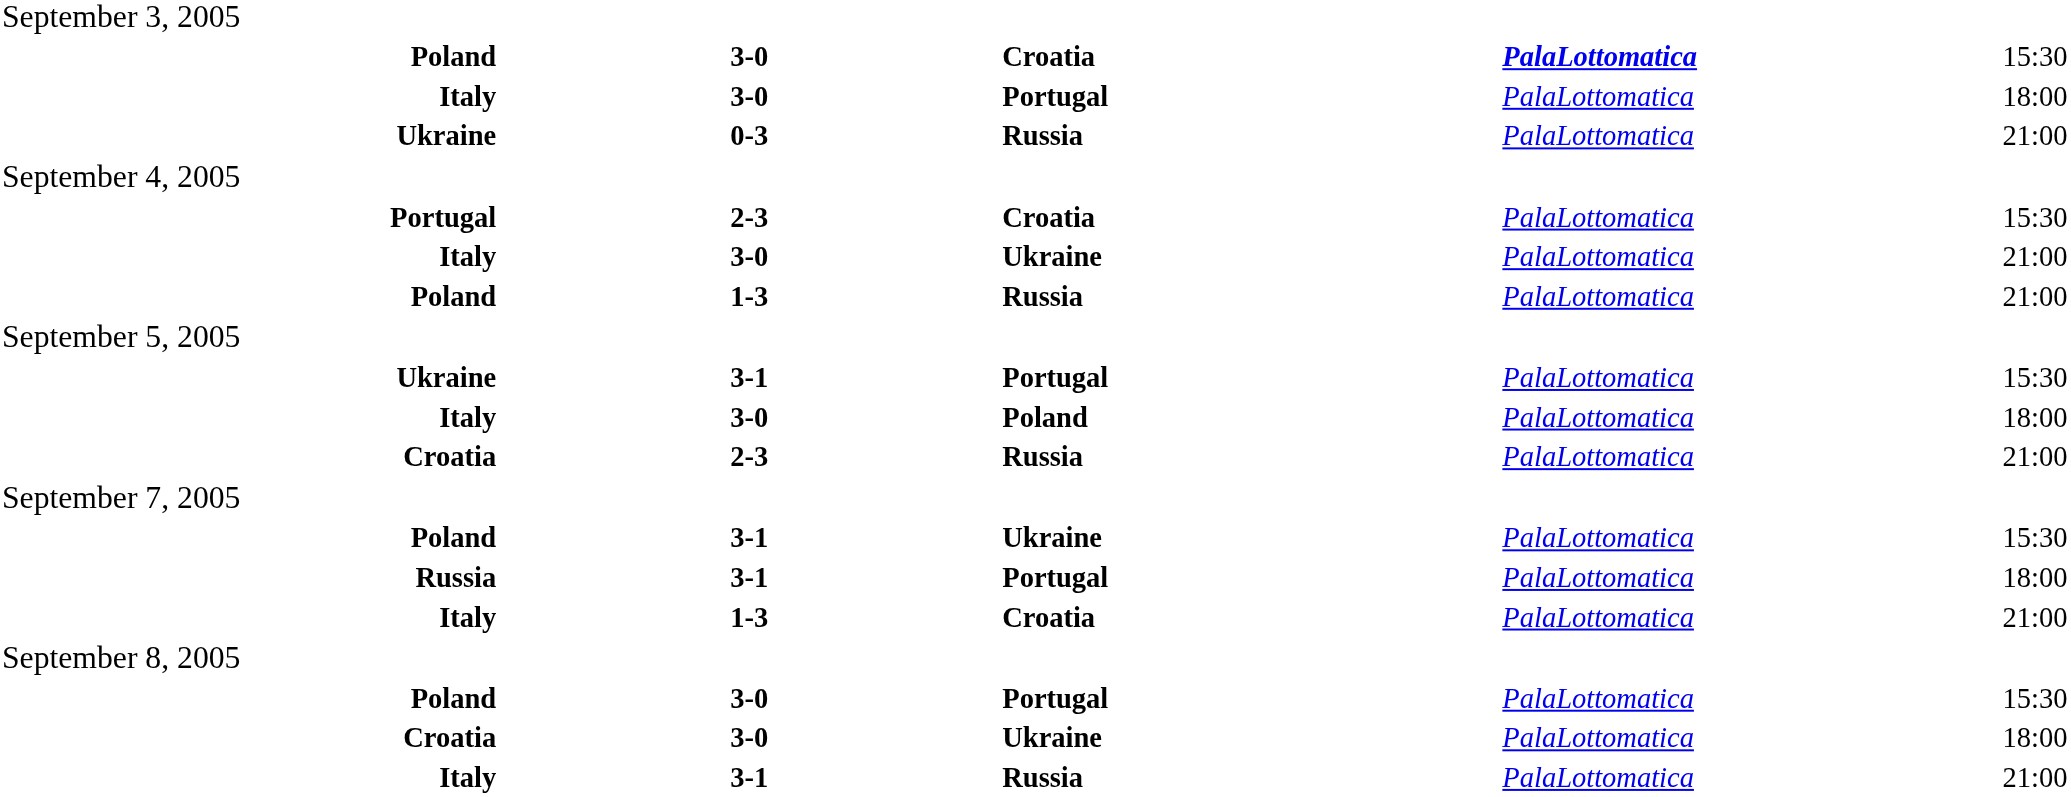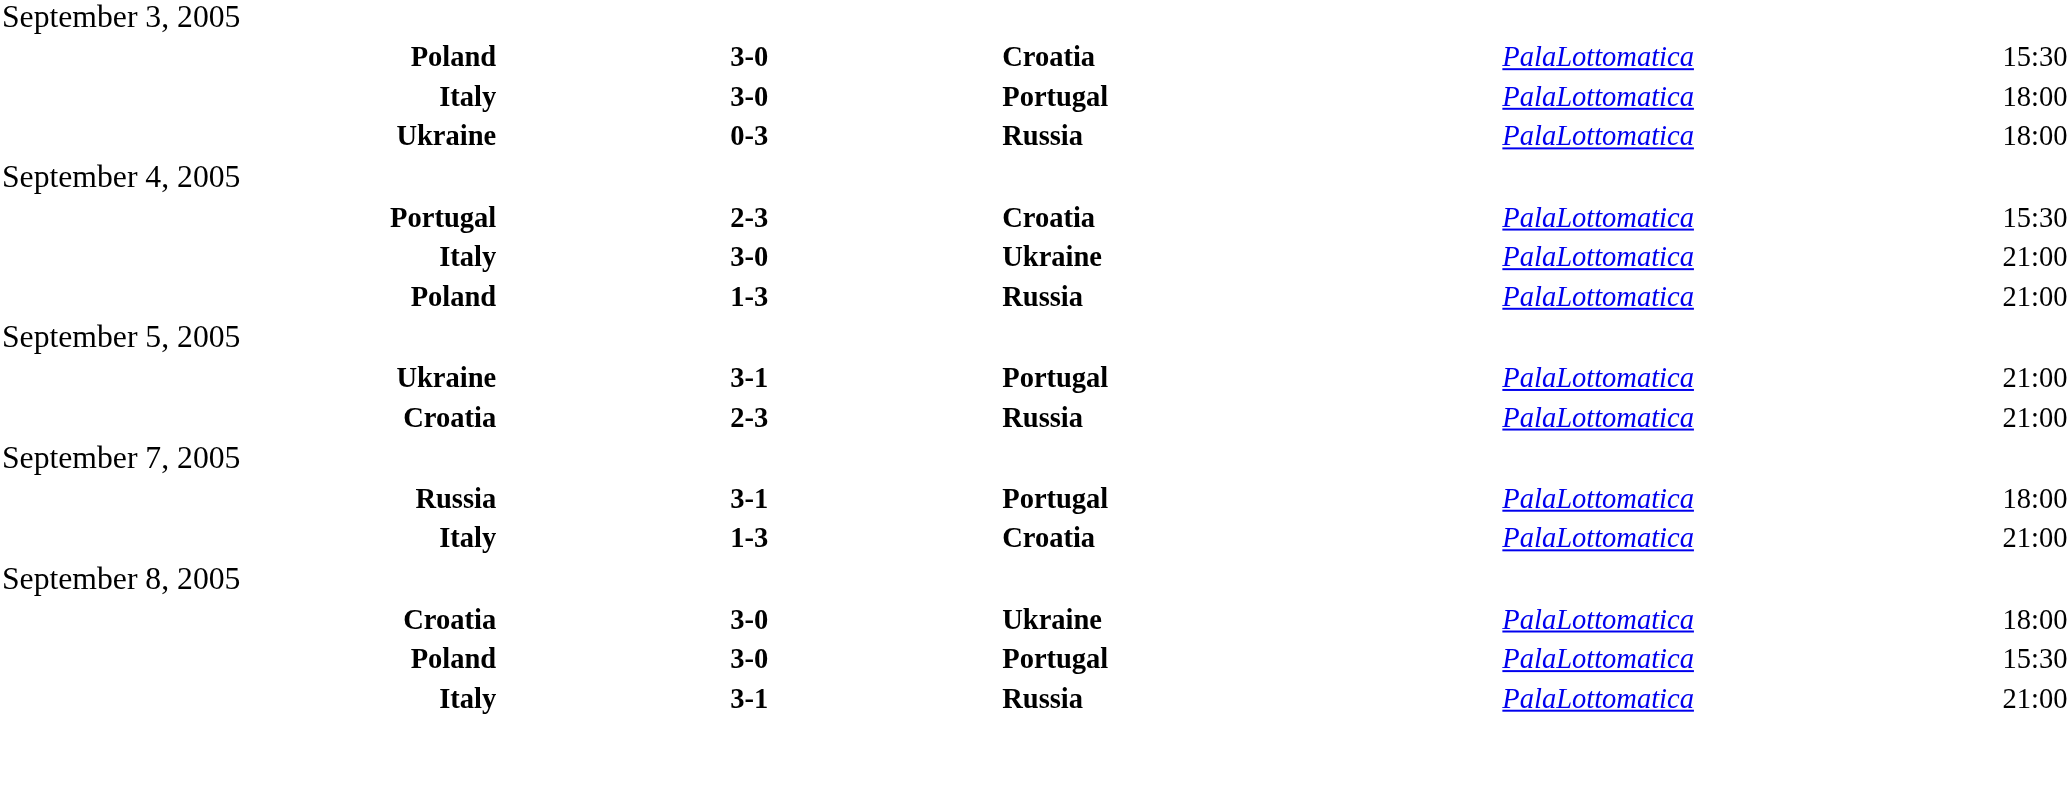 <table width=100% cellspacing=1>
 <tr>
 <th width=20%></th>
 <th width=20%></th>
 <th width=20%></th>
 <th width=20%></th>
 <th width=20%></th>
 </tr>
 <tr>
 <td>September 3, 2005</td>
 </tr>
 <tr style=font-size:90%>
 <td align=right><strong>Poland</strong></td>
 <td align=center><strong>3-0</strong></td>
 <td><strong>Croatia</strong></td>
-<td><strong><em><a href='#'>PalaLottomatica</a></em></strong></td>
+<td><em><a href='#'>PalaLottomatica</a></em></td>
 <td>15:30</td>
 </tr>
 <tr style=font-size:90%>
 <td align=right><strong>Italy</strong></td>
 <td align=center><strong>3-0</strong></td>
 <td><strong>Portugal</strong></td>
 <td><em><a href='#'>PalaLottomatica</a></em></td>
 <td>18:00</td>
 </tr>
 <tr style=font-size:90%>
 <td align=right><strong>Ukraine</strong></td>
 <td align=center><strong>0-3</strong></td>
 <td><strong>Russia</strong></td>
 <td><em><a href='#'>PalaLottomatica</a></em></td>
-<td>21:00</td>
+<td>18:00</td>
 </tr>
 <tr>
 <td>September 4, 2005</td>
 </tr>
 <tr style=font-size:90%>
 <td align=right><strong>Portugal</strong></td>
 <td align=center><strong>2-3</strong></td>
 <td><strong>Croatia</strong></td>
 <td><em><a href='#'>PalaLottomatica</a></em></td>
 <td>15:30</td>
 </tr>
 <tr style=font-size:90%>
 <td align=right><strong>Italy</strong></td>
 <td align=center><strong>3-0</strong></td>
 <td><strong>Ukraine</strong></td>
 <td><em><a href='#'>PalaLottomatica</a></em></td>
 <td>21:00</td>
 </tr>
 <tr style=font-size:90%>
 <td align=right><strong>Poland</strong></td>
 <td align=center><strong>1-3</strong></td>
 <td><strong>Russia</strong></td>
 <td><em><a href='#'>PalaLottomatica</a></em></td>
 <td>21:00</td>
 </tr>
 <tr>
 <td>September 5, 2005</td>
 </tr>
 <tr style=font-size:90%>
 <td align=right><strong>Ukraine</strong></td>
 <td align=center><strong>3-1</strong></td>
 <td><strong>Portugal</strong></td>
 <td><em><a href='#'>PalaLottomatica</a></em></td>
-<td>15:30</td>
-</tr>
-<tr style=font-size:90%>
-<td align=right><strong>Italy</strong></td>
-<td align=center><strong>3-0</strong></td>
-<td><strong>Poland</strong></td>
-<td><em><a href='#'>PalaLottomatica</a></em></td>
-<td>18:00</td>
+<td>21:00</td>
 </tr>
 <tr style=font-size:90%>
 <td align=right><strong>Croatia</strong></td>
 <td align=center><strong>2-3</strong></td>
 <td><strong>Russia</strong></td>
 <td><em><a href='#'>PalaLottomatica</a></em></td>
 <td>21:00</td>
 </tr>
 <tr>
 <td>September 7, 2005</td>
-</tr>
-<tr style=font-size:90%>
-<td align=right><strong>Poland</strong></td>
-<td align=center><strong>3-1</strong></td>
-<td><strong>Ukraine</strong></td>
-<td><em><a href='#'>PalaLottomatica</a></em></td>
-<td>15:30</td>
 </tr>
 <tr style=font-size:90%>
 <td align=right><strong>Russia</strong></td>
 <td align=center><strong>3-1</strong></td>
 <td><strong>Portugal</strong></td>
 <td><em><a href='#'>PalaLottomatica</a></em></td>
 <td>18:00</td>
 </tr>
 <tr style=font-size:90%>
 <td align=right><strong>Italy</strong></td>
 <td align=center><strong>1-3</strong></td>
 <td><strong>Croatia</strong></td>
 <td><em><a href='#'>PalaLottomatica</a></em></td>
 <td>21:00</td>
 </tr>
 <tr>
 <td>September 8, 2005</td>
 </tr>
 <tr style=font-size:90%>
+<td align=right><strong>Croatia</strong></td>
+<td align=center><strong>3-0</strong></td>
+<td><strong>Ukraine</strong></td>
+<td><em><a href='#'>PalaLottomatica</a></em></td>
+<td>18:00</td>
+</tr>
+<tr style=font-size:90%>
 <td align=right><strong>Poland</strong></td>
 <td align=center><strong>3-0</strong></td>
 <td><strong>Portugal</strong></td>
 <td><em><a href='#'>PalaLottomatica</a></em></td>
 <td>15:30</td>
-</tr>
-<tr style=font-size:90%>
-<td align=right><strong>Croatia</strong></td>
-<td align=center><strong>3-0</strong></td>
-<td><strong>Ukraine</strong></td>
-<td><em><a href='#'>PalaLottomatica</a></em></td>
-<td>18:00</td>
 </tr>
 <tr style=font-size:90%>
 <td align=right><strong>Italy</strong></td>
 <td align=center><strong>3-1</strong></td>
 <td><strong>Russia</strong></td>
 <td><em><a href='#'>PalaLottomatica</a></em></td>
 <td>21:00</td>
 </tr>
 <tr>
 </tr>
 </table>
